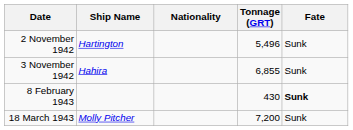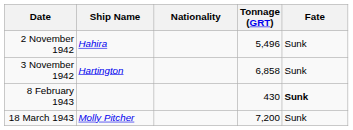 <table class="wikitable sortable" style="margin: 1em auto 1em auto;"|->
 <tr>
 <th scope="col" width="110px">Date</th>
 <th scope="col" width="120px">Ship Name</th>
 <th scope="col" width="130px">Nationality</th>
 <th scope="col" width="30px">Tonnage<br>(<a href='#'>GRT</a>)</th>
 <th scope="col" width="100px">Fate</th>
 </tr>
 <tr>
 <td align="right">2 November 1942</td>
-<td align="left"><em><a href='#'>Hartington</a></em></td>
+<td align="left"><em><a href='#'>Hahira</a></em></td>
 <td align="left"></td>
 <td align="right">5,496</td>
 <td align="left">Sunk</td>
 </tr>
 <tr>
 <td align="right">3 November 1942</td>
-<td align="left"><em><a href='#'>Hahira</a></em></td>
+<td align="left"><em><a href='#'>Hartington</a></em></td>
 <td align="left"></td>
-<td align="right">6,855</td>
+<td align="right">6,858</td>
 <td align="left">Sunk</td>
 </tr>
 <tr>
 <td align="right">8 February 1943</td>
 <td align="left"></td>
 <td align="left"></td>
 <td align="right">430</td>
 <td align="left"><strong>Sunk</strong></td>
 </tr>
 <tr>
 <td align="right">18 March 1943</td>
 <td align="left"><em><a href='#'>Molly Pitcher</a></em></td>
 <td align="left"></td>
 <td align="right">7,200</td>
 <td align="left">Sunk</td>
 </tr>
 </table>
